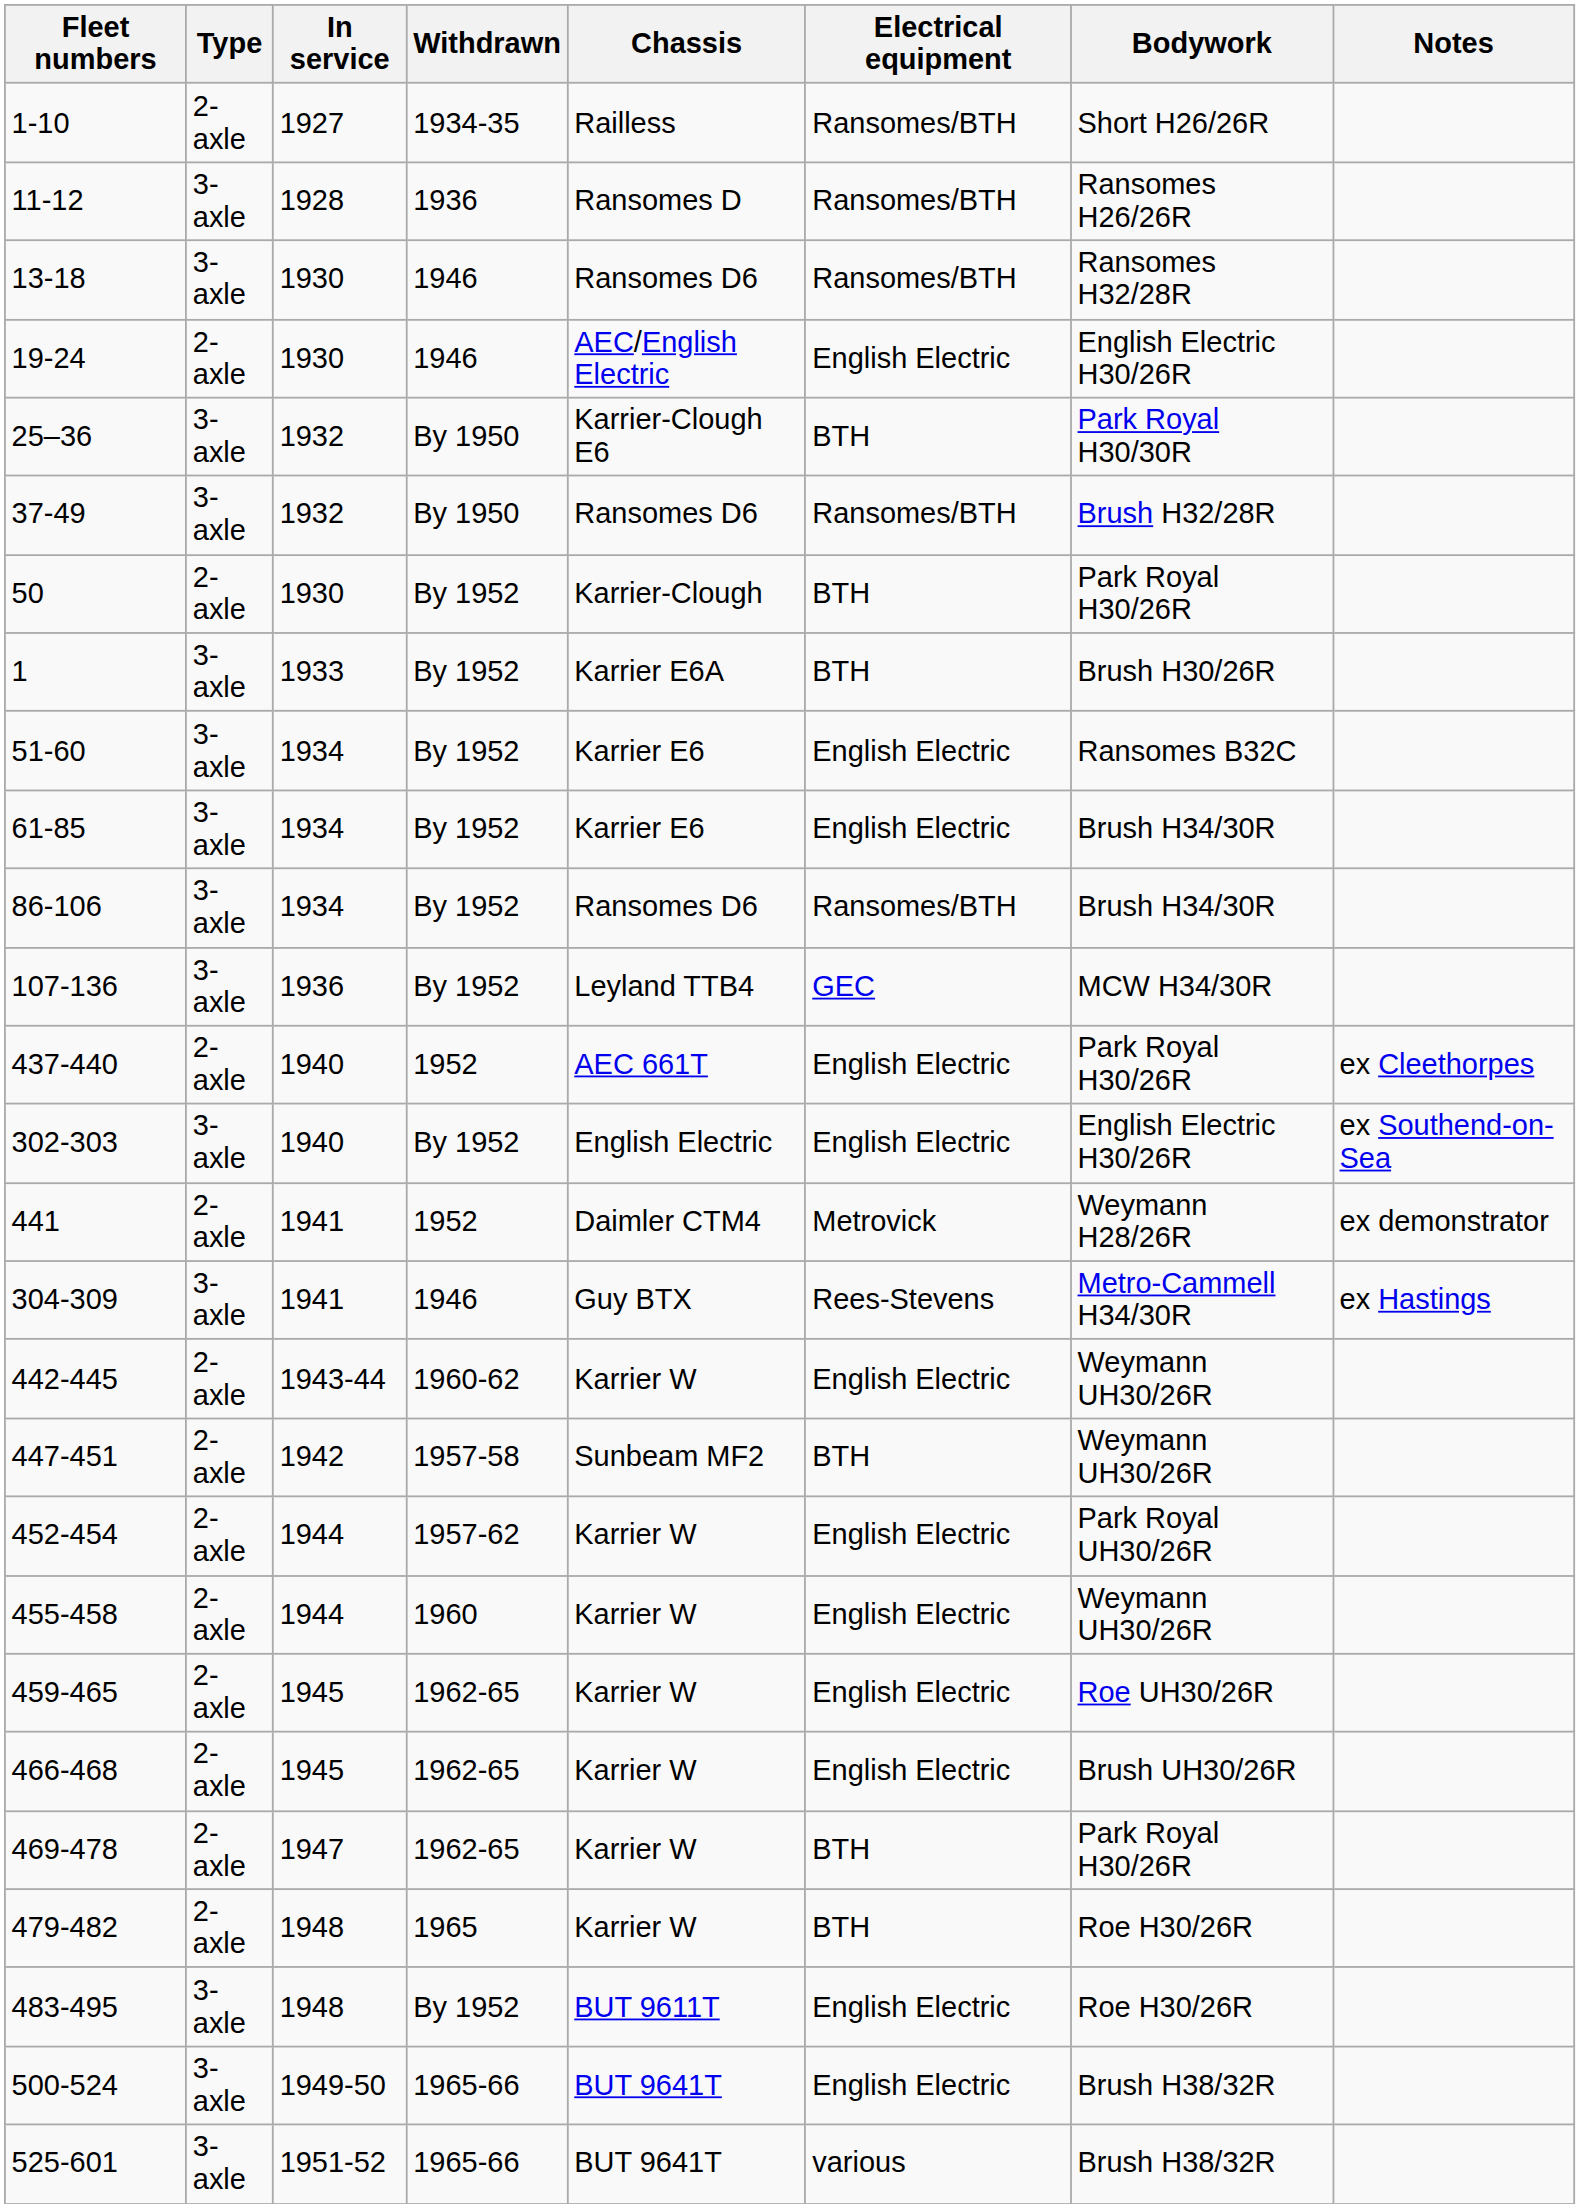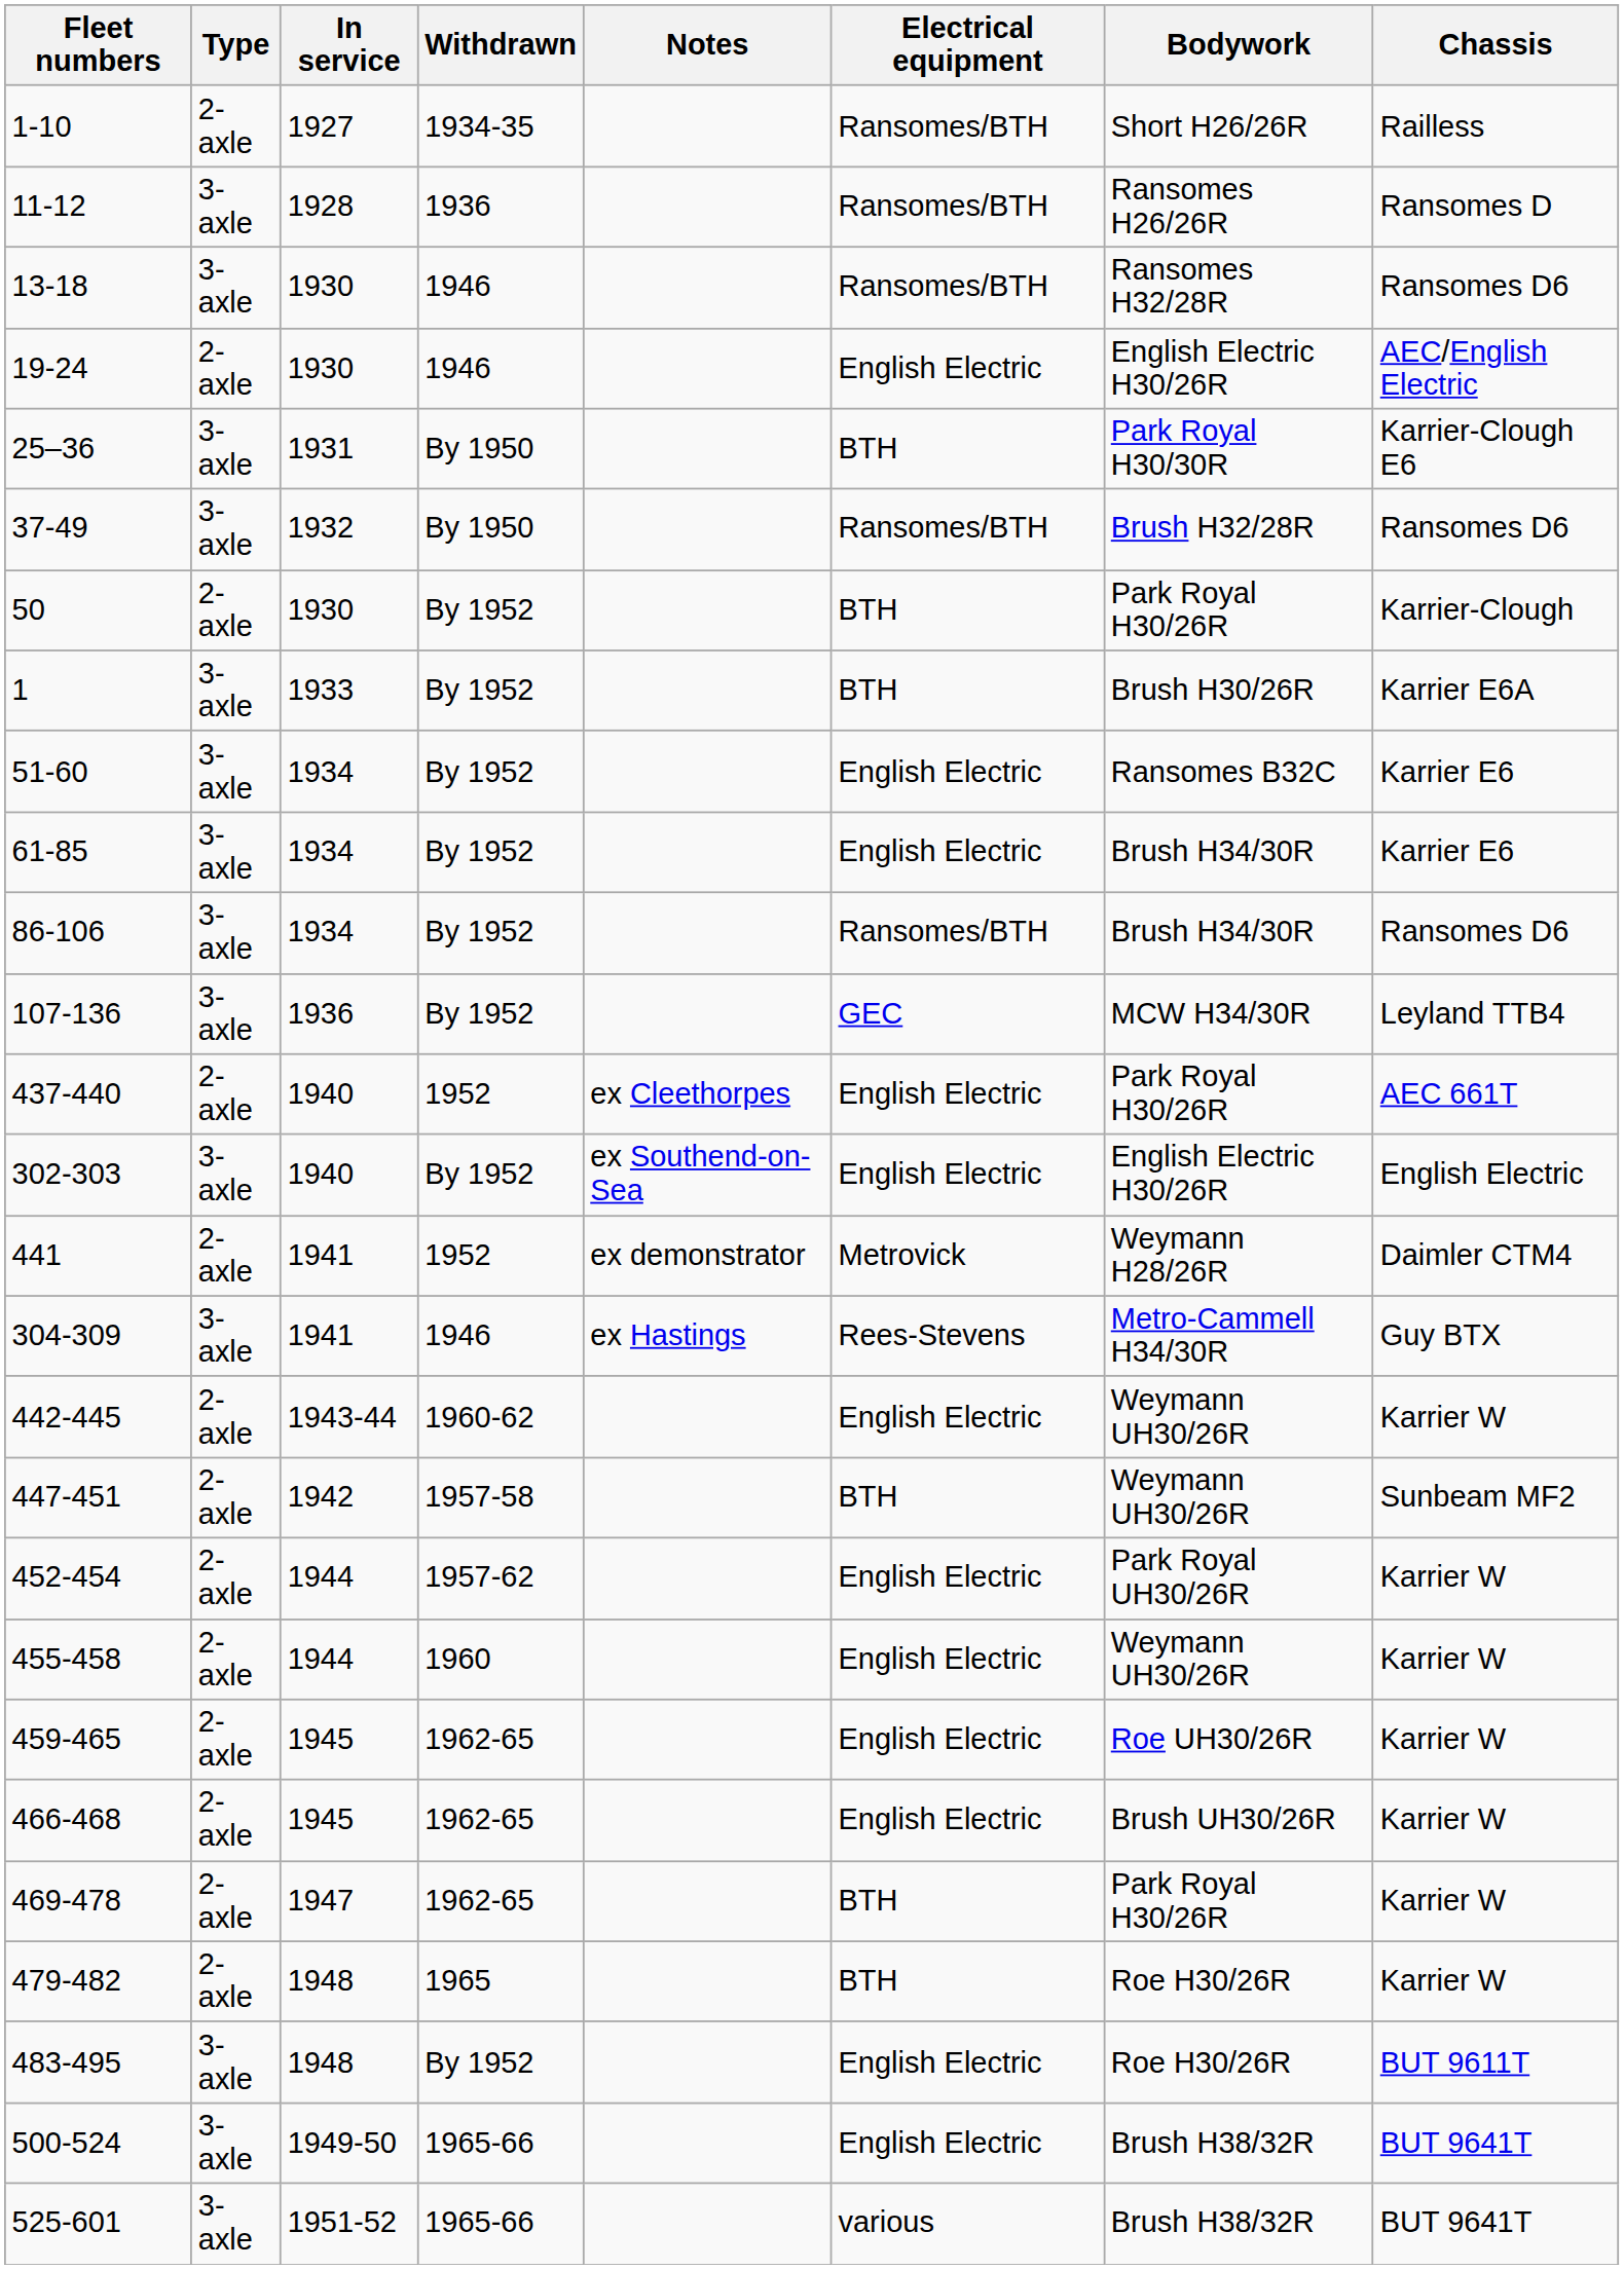 <table class="wikitable">
 <tr>
 <th>Fleet numbers</th>
 <th>Type</th>
 <th>In service</th>
 <th>Withdrawn</th>
-<th>Chassis</th>
+<th>Notes</th>
 <th>Electrical equipment</th>
 <th>Bodywork</th>
-<th>Notes</th>
+<th>Chassis</th>
 </tr>
 <tr>
 <td>1-10</td>
 <td>2-axle</td>
 <td>1927</td>
 <td>1934-35</td>
-<td>Railless</td>
+<td></td>
 <td>Ransomes/BTH</td>
 <td>Short H26/26R</td>
-<td></td>
+<td>Railless</td>
 </tr>
 <tr>
 <td>11-12</td>
 <td>3-axle</td>
 <td>1928</td>
 <td>1936</td>
-<td>Ransomes D</td>
+<td></td>
 <td>Ransomes/BTH</td>
 <td>Ransomes H26/26R</td>
-<td></td>
+<td>Ransomes D</td>
 </tr>
 <tr>
 <td>13-18</td>
 <td>3-axle</td>
 <td>1930</td>
 <td>1946</td>
-<td>Ransomes D6</td>
+<td></td>
 <td>Ransomes/BTH</td>
 <td>Ransomes H32/28R</td>
-<td></td>
+<td>Ransomes D6</td>
 </tr>
 <tr>
 <td>19-24</td>
 <td>2-axle</td>
 <td>1930</td>
 <td>1946</td>
-<td><a href='#'>AEC</a>/<a href='#'>English Electric</a></td>
+<td></td>
 <td>English Electric</td>
 <td>English Electric H30/26R</td>
-<td></td>
+<td><a href='#'>AEC</a>/<a href='#'>English Electric</a></td>
 </tr>
 <tr>
 <td>25–36</td>
 <td>3-axle</td>
-<td>1932</td>
+<td>1931</td>
 <td>By 1950</td>
-<td>Karrier-Clough E6</td>
+<td></td>
 <td>BTH</td>
 <td><a href='#'>Park Royal</a> H30/30R</td>
-<td></td>
+<td>Karrier-Clough E6</td>
 </tr>
 <tr>
 <td>37-49</td>
 <td>3-axle</td>
 <td>1932</td>
 <td>By 1950</td>
-<td>Ransomes D6</td>
+<td></td>
 <td>Ransomes/BTH</td>
 <td><a href='#'>Brush</a> H32/28R</td>
-<td></td>
+<td>Ransomes D6</td>
 </tr>
 <tr>
 <td>50</td>
 <td>2-axle</td>
 <td>1930</td>
 <td>By 1952</td>
-<td>Karrier-Clough</td>
+<td></td>
 <td>BTH</td>
 <td>Park Royal H30/26R</td>
-<td></td>
+<td>Karrier-Clough</td>
 </tr>
 <tr>
 <td>1</td>
 <td>3-axle</td>
 <td>1933</td>
 <td>By 1952</td>
-<td>Karrier E6A</td>
+<td></td>
 <td>BTH</td>
 <td>Brush H30/26R</td>
-<td></td>
+<td>Karrier E6A</td>
 </tr>
 <tr>
 <td>51-60</td>
 <td>3-axle</td>
 <td>1934</td>
 <td>By 1952</td>
-<td>Karrier E6</td>
+<td></td>
 <td>English Electric</td>
 <td>Ransomes B32C</td>
-<td></td>
+<td>Karrier E6</td>
 </tr>
 <tr>
 <td>61-85</td>
 <td>3-axle</td>
 <td>1934</td>
 <td>By 1952</td>
-<td>Karrier E6</td>
+<td></td>
 <td>English Electric</td>
 <td>Brush H34/30R</td>
-<td></td>
+<td>Karrier E6</td>
 </tr>
 <tr>
 <td>86-106</td>
 <td>3-axle</td>
 <td>1934</td>
 <td>By 1952</td>
-<td>Ransomes D6</td>
+<td></td>
 <td>Ransomes/BTH</td>
 <td>Brush H34/30R</td>
-<td></td>
+<td>Ransomes D6</td>
 </tr>
 <tr>
 <td>107-136</td>
 <td>3-axle</td>
 <td>1936</td>
 <td>By 1952</td>
-<td>Leyland TTB4</td>
+<td></td>
 <td><a href='#'>GEC</a></td>
 <td>MCW H34/30R</td>
-<td></td>
+<td>Leyland TTB4</td>
 </tr>
 <tr>
 <td>437-440</td>
 <td>2-axle</td>
 <td>1940</td>
 <td>1952</td>
-<td><a href='#'>AEC 661T</a></td>
+<td>ex <a href='#'>Cleethorpes</a></td>
 <td>English Electric</td>
 <td>Park Royal H30/26R</td>
-<td>ex <a href='#'>Cleethorpes</a></td>
+<td><a href='#'>AEC 661T</a></td>
 </tr>
 <tr>
 <td>302-303</td>
 <td>3-axle</td>
 <td>1940</td>
 <td>By 1952</td>
-<td>English Electric</td>
+<td>ex <a href='#'>Southend-on-Sea</a></td>
 <td>English Electric</td>
 <td>English Electric H30/26R</td>
-<td>ex <a href='#'>Southend-on-Sea</a></td>
+<td>English Electric</td>
 </tr>
 <tr>
 <td>441</td>
 <td>2-axle</td>
 <td>1941</td>
 <td>1952</td>
-<td>Daimler CTM4</td>
+<td>ex demonstrator</td>
 <td>Metrovick</td>
 <td>Weymann H28/26R</td>
-<td>ex demonstrator</td>
+<td>Daimler CTM4</td>
 </tr>
 <tr>
 <td>304-309</td>
 <td>3-axle</td>
 <td>1941</td>
 <td>1946</td>
-<td>Guy BTX</td>
+<td>ex <a href='#'>Hastings</a></td>
 <td>Rees-Stevens</td>
 <td><a href='#'>Metro-Cammell</a> H34/30R</td>
-<td>ex <a href='#'>Hastings</a></td>
+<td>Guy BTX</td>
 </tr>
 <tr>
 <td>442-445</td>
 <td>2-axle</td>
 <td>1943-44</td>
 <td>1960-62</td>
-<td>Karrier W</td>
+<td></td>
 <td>English Electric</td>
 <td>Weymann UH30/26R</td>
-<td></td>
+<td>Karrier W</td>
 </tr>
 <tr>
 <td>447-451</td>
 <td>2-axle</td>
 <td>1942</td>
 <td>1957-58</td>
-<td>Sunbeam MF2</td>
+<td></td>
 <td>BTH</td>
 <td>Weymann UH30/26R</td>
-<td></td>
+<td>Sunbeam MF2</td>
 </tr>
 <tr>
 <td>452-454</td>
 <td>2-axle</td>
 <td>1944</td>
 <td>1957-62</td>
-<td>Karrier W</td>
+<td></td>
 <td>English Electric</td>
 <td>Park Royal UH30/26R</td>
-<td></td>
+<td>Karrier W</td>
 </tr>
 <tr>
 <td>455-458</td>
 <td>2-axle</td>
 <td>1944</td>
 <td>1960</td>
-<td>Karrier W</td>
+<td></td>
 <td>English Electric</td>
 <td>Weymann UH30/26R</td>
-<td></td>
+<td>Karrier W</td>
 </tr>
 <tr>
 <td>459-465</td>
 <td>2-axle</td>
 <td>1945</td>
 <td>1962-65</td>
-<td>Karrier W</td>
+<td></td>
 <td>English Electric</td>
 <td><a href='#'>Roe</a> UH30/26R</td>
-<td></td>
+<td>Karrier W</td>
 </tr>
 <tr>
 <td>466-468</td>
 <td>2-axle</td>
 <td>1945</td>
 <td>1962-65</td>
-<td>Karrier W</td>
+<td></td>
 <td>English Electric</td>
 <td>Brush UH30/26R</td>
-<td></td>
+<td>Karrier W</td>
 </tr>
 <tr>
 <td>469-478</td>
 <td>2-axle</td>
 <td>1947</td>
 <td>1962-65</td>
-<td>Karrier W</td>
+<td></td>
 <td>BTH</td>
 <td>Park Royal H30/26R</td>
-<td></td>
+<td>Karrier W</td>
 </tr>
 <tr>
 <td>479-482</td>
 <td>2-axle</td>
 <td>1948</td>
 <td>1965</td>
-<td>Karrier W</td>
+<td></td>
 <td>BTH</td>
 <td>Roe H30/26R</td>
-<td></td>
+<td>Karrier W</td>
 </tr>
 <tr>
 <td>483-495</td>
 <td>3-axle</td>
 <td>1948</td>
 <td>By 1952</td>
-<td><a href='#'>BUT 9611T</a></td>
+<td></td>
 <td>English Electric</td>
 <td>Roe H30/26R</td>
-<td></td>
+<td><a href='#'>BUT 9611T</a></td>
 </tr>
 <tr>
 <td>500-524</td>
 <td>3-axle</td>
 <td>1949-50</td>
 <td>1965-66</td>
-<td><a href='#'>BUT 9641T</a></td>
+<td></td>
 <td>English Electric</td>
 <td>Brush H38/32R</td>
-<td></td>
+<td><a href='#'>BUT 9641T</a></td>
 </tr>
 <tr>
 <td>525-601</td>
 <td>3-axle</td>
 <td>1951-52</td>
 <td>1965-66</td>
-<td>BUT 9641T</td>
+<td></td>
 <td>various</td>
 <td>Brush H38/32R</td>
-<td></td>
+<td>BUT 9641T</td>
 </tr>
 </table>
